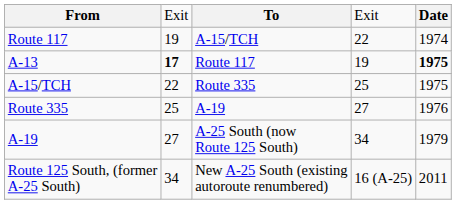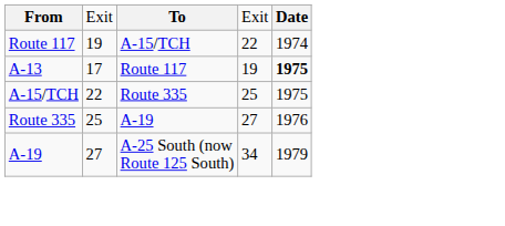 <table class="wikitable">
 <tr>
 <th>From</th>
 <td>Exit</td>
 <th>To</th>
 <td>Exit</td>
 <th>Date</th>
 </tr>
 <tr>
 <td><a href='#'>Route 117</a></td>
 <td>19</td>
 <td><a href='#'>A-15</a>/<a href='#'>TCH</a></td>
 <td>22</td>
 <td>1974</td>
 </tr>
 <tr>
 <td><a href='#'>A-13</a></td>
-<td><strong>17</strong></td>
+<td>17</td>
 <td><a href='#'>Route 117</a></td>
 <td>19</td>
 <td><strong>1975</strong></td>
 </tr>
 <tr>
 <td><a href='#'>A-15</a>/<a href='#'>TCH</a></td>
 <td>22</td>
 <td><a href='#'>Route 335</a></td>
 <td>25</td>
 <td>1975</td>
 </tr>
 <tr>
 <td><a href='#'>Route 335</a></td>
 <td>25</td>
 <td><a href='#'>A-19</a></td>
 <td>27</td>
 <td>1976</td>
 </tr>
 <tr>
 <td><a href='#'>A-19</a></td>
 <td>27</td>
 <td><a href='#'>A-25</a> South (now<br> <a href='#'>Route 125</a> South)</td>
 <td>34</td>
 <td>1979</td>
 </tr>
-<tr>
-<td><a href='#'>Route 125</a> South, (former<br><a href='#'>A-25</a> South)</td>
-<td>34</td>
-<td>New <a href='#'>A-25</a> South (existing<br> autoroute renumbered)</td>
-<td>16 (A-25)</td>
-<td>2011</td>
-</tr>
 </table>
